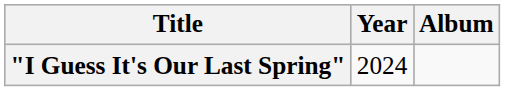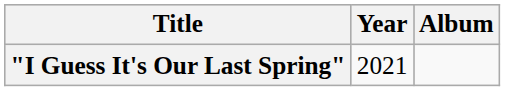 <table class="wikitable plainrowheaders" style="text-align:center">
 <tr>
 <th scope="col">Title</th>
 <th scope="col">Year</th>
 <th scope="col">Album</th>
 </tr>
 <tr>
 <th scope="row">"I Guess It's Our Last Spring"<br></th>
-<td>2024</td>
+<td>2021</td>
 <td></td>
 </tr>
 </table>
